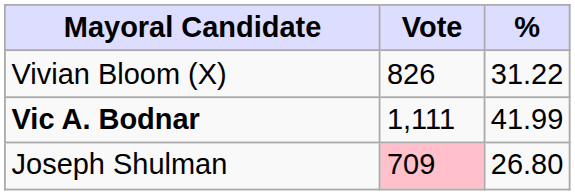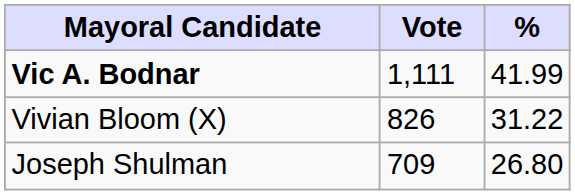 <table class="wikitable">
 <tr>
 <th style="background:#ddf; width:200px;">Mayoral Candidate</th>
 <th style="background:#ddf; width:50px;">Vote</th>
 <th style="background:#ddf; width:30px;">%</th>
 </tr>
 <tr>
+<td><strong>Vic A. Bodnar</strong></td>
+<td>1,111</td>
+<td>41.99</td>
+</tr>
+<tr>
 <td>Vivian Bloom (X)</td>
 <td>826</td>
 <td>31.22</td>
 </tr>
 <tr>
-<td><strong>Vic A. Bodnar</strong></td>
-<td>1,111</td>
-<td>41.99</td>
-</tr>
-<tr>
 <td>Joseph Shulman</td>
-<td style="background: pink;">709</td>
+<td>709</td>
 <td>26.80</td>
 </tr>
 </table>
